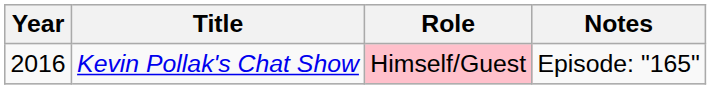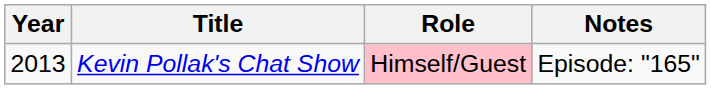 <table class="wikitable sortable">
 <tr>
 <th>Year</th>
 <th>Title</th>
 <th>Role</th>
 <th class="unsortable">Notes</th>
 </tr>
 <tr>
-<td>2016</td>
+<td>2013</td>
 <td><em><a href='#'>Kevin Pollak's Chat Show</a></em></td>
 <td style="background: pink;">Himself/Guest</td>
 <td>Episode: "165"</td>
 </tr>
 </table>
